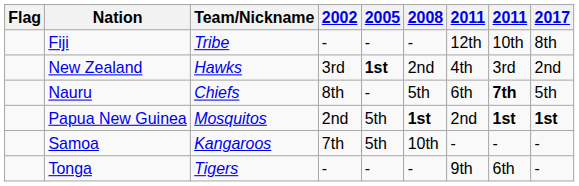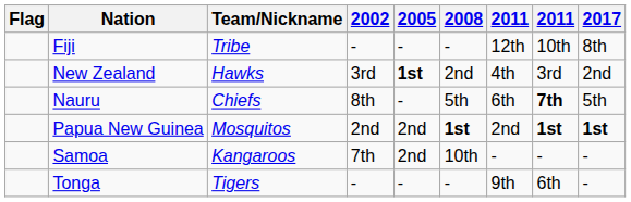 <table class="wikitable" style="font-size: 95%;">
 <tr>
 <th>Flag</th>
 <th>Nation</th>
 <th>Team/Nickname</th>
 <th><a href='#'>2002</a></th>
 <th><a href='#'>2005</a></th>
 <th><a href='#'>2008</a></th>
 <th><a href='#'>2011</a></th>
 <th><a href='#'>2011</a></th>
 <th><a href='#'>2017</a></th>
 </tr>
 <tr>
 <td></td>
 <td><a href='#'>Fiji</a></td>
 <td><a href='#'><em>Tribe</em></a></td>
 <td>-</td>
 <td>-</td>
 <td>-</td>
 <td>12th</td>
 <td>10th</td>
 <td>8th</td>
 </tr>
 <tr>
 <td></td>
 <td><a href='#'>New Zealand</a></td>
 <td><a href='#'><em>Hawks</em></a></td>
 <td>3rd</td>
 <td><strong>1st</strong></td>
 <td>2nd</td>
 <td>4th</td>
 <td>3rd</td>
 <td>2nd</td>
 </tr>
 <tr>
 <td></td>
 <td><a href='#'>Nauru</a></td>
 <td><a href='#'><em>Chiefs</em></a></td>
 <td>8th</td>
 <td>-</td>
 <td>5th</td>
 <td>6th</td>
 <td><strong>7th</strong></td>
 <td>5th</td>
 </tr>
 <tr>
 <td></td>
 <td><a href='#'>Papua New Guinea</a></td>
 <td><a href='#'><em>Mosquitos</em></a></td>
 <td>2nd</td>
-<td>5th</td>
+<td>2nd</td>
 <td><strong>1st</strong></td>
 <td>2nd</td>
 <td><strong>1st</strong></td>
 <td><strong>1st</strong></td>
 </tr>
 <tr>
 <td></td>
 <td><a href='#'>Samoa</a></td>
 <td><a href='#'><em>Kangaroos</em></a></td>
 <td>7th</td>
-<td>5th</td>
+<td>2nd</td>
 <td>10th</td>
 <td>-</td>
 <td>-</td>
 <td>-</td>
 </tr>
 <tr>
 <td></td>
 <td><a href='#'>Tonga</a></td>
 <td><a href='#'><em>Tigers</em></a></td>
 <td>-</td>
 <td>-</td>
 <td>-</td>
 <td>9th</td>
 <td>6th</td>
 <td>-</td>
 </tr>
 </table>
